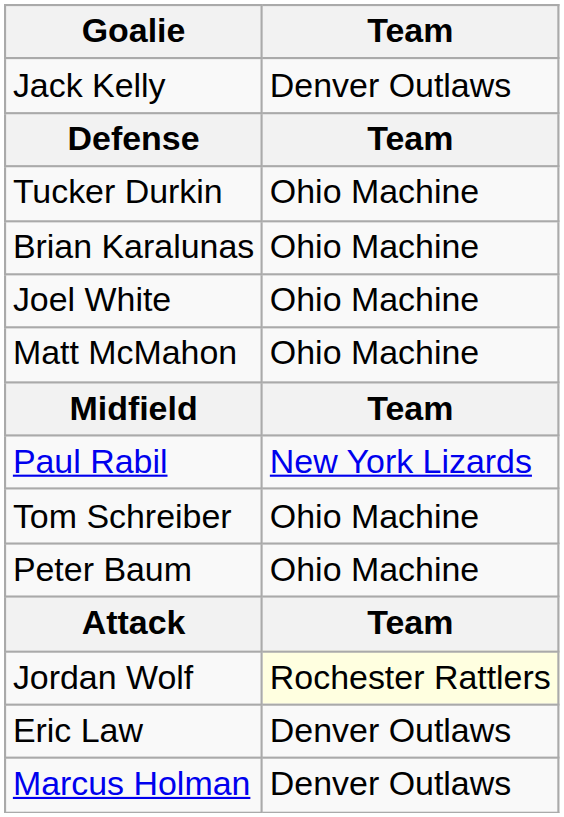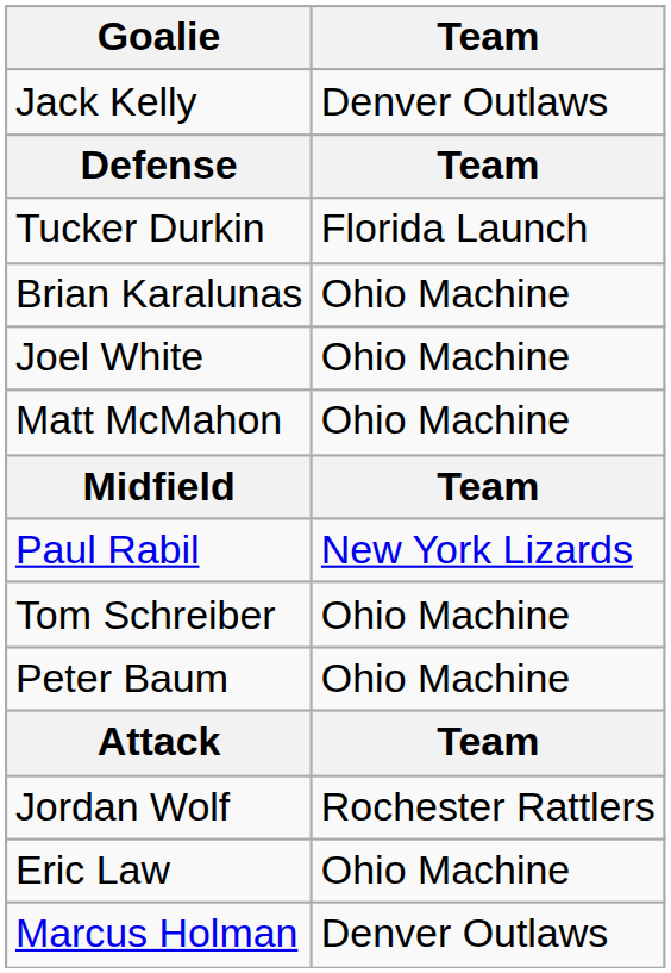 <table class="wikitable">
 <tr>
 <th>Goalie</th>
 <th>Team</th>
 </tr>
 <tr>
 <td>Jack Kelly</td>
 <td>Denver Outlaws</td>
 </tr>
 <tr>
 <th>Defense</th>
 <th>Team</th>
 </tr>
 <tr>
 <td>Tucker Durkin</td>
-<td>Ohio Machine</td>
+<td>Florida Launch</td>
 </tr>
 <tr>
 <td>Brian Karalunas</td>
 <td>Ohio Machine</td>
 </tr>
 <tr>
 <td>Joel White</td>
 <td>Ohio Machine</td>
 </tr>
 <tr>
 <td>Matt McMahon</td>
 <td>Ohio Machine</td>
 </tr>
 <tr>
 <th>Midfield</th>
 <th>Team</th>
 </tr>
 <tr>
 <td><a href='#'>Paul Rabil</a></td>
 <td><a href='#'>New York Lizards</a></td>
 </tr>
 <tr>
 <td>Tom Schreiber</td>
 <td>Ohio Machine</td>
 </tr>
 <tr>
 <td>Peter Baum</td>
 <td>Ohio Machine</td>
 </tr>
 <tr>
 <th>Attack</th>
 <th>Team</th>
 </tr>
 <tr>
 <td>Jordan Wolf</td>
-<td style="background: lightyellow;">Rochester Rattlers</td>
+<td>Rochester Rattlers</td>
 </tr>
 <tr>
 <td>Eric Law</td>
-<td>Denver Outlaws</td>
+<td>Ohio Machine</td>
 </tr>
 <tr>
 <td><a href='#'>Marcus Holman</a></td>
 <td>Denver Outlaws</td>
 </tr>
 </table>
